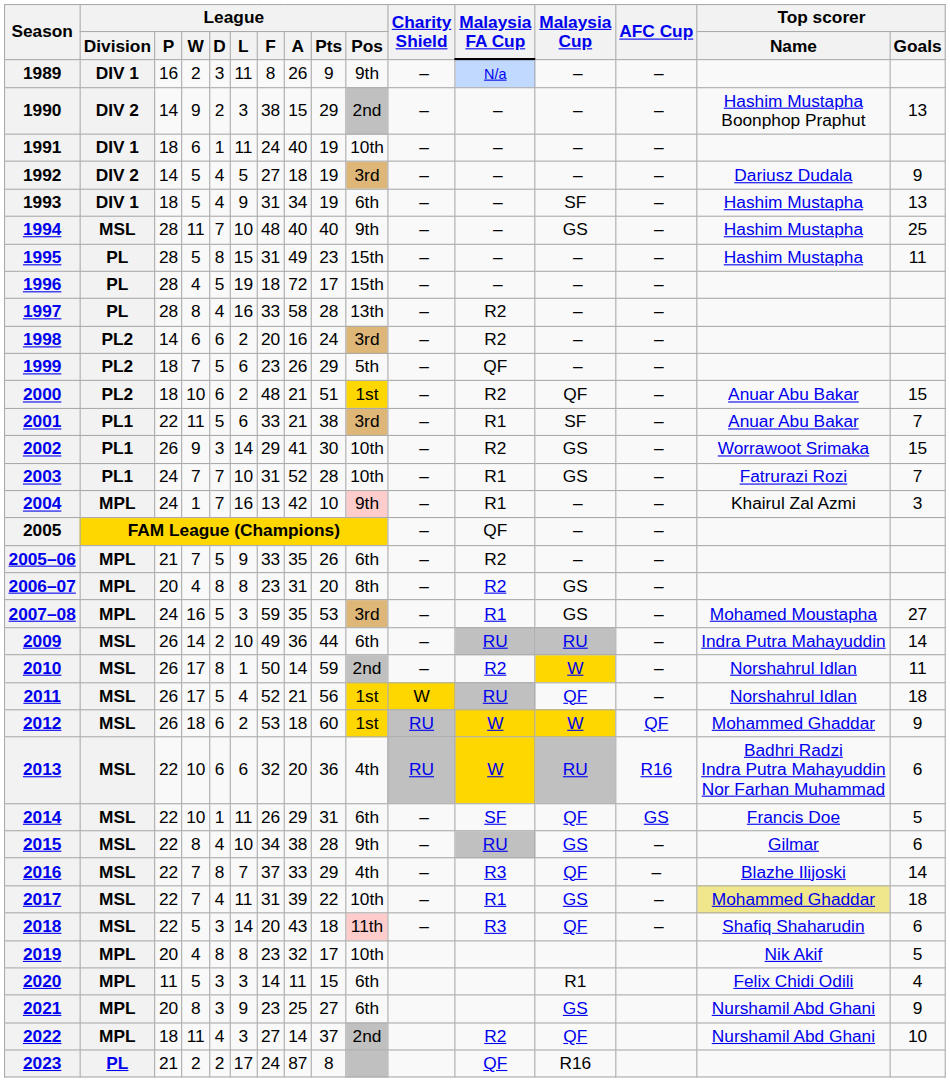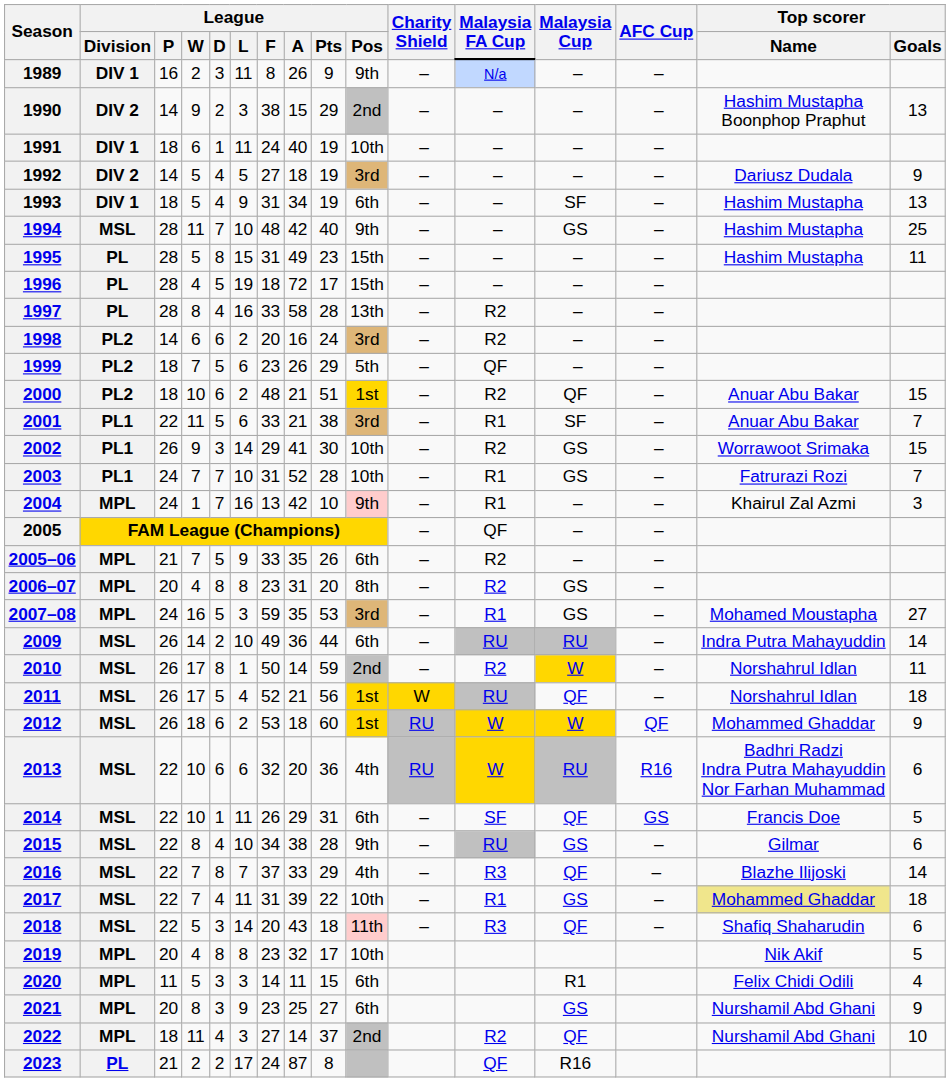 <table class="wikitable" style="text-align: center">
 <tr>
 <th rowspan="2">Season</th>
 <th colspan="9">League</th>
 <th rowspan=2><a href='#'>Charity<br> Shield</a></th>
 <th rowspan=2><a href='#'>Malaysia<br> FA Cup</a></th>
 <th rowspan=2><a href='#'>Malaysia<br> Cup</a></th>
 <th rowspan=2><a href='#'>AFC Cup</a></th>
 <th colspan=2>Top scorer</th>
 </tr>
 <tr>
 <th>Division</th>
 <th>P</th>
 <th>W</th>
 <th>D</th>
 <th>L</th>
 <th>F</th>
 <th>A</th>
 <th>Pts</th>
 <th>Pos</th>
 <th>Name</th>
 <th>Goals</th>
 </tr>
 <tr>
 <th>1989</th>
 <th>DIV 1</th>
 <td>16</td>
 <td>2</td>
 <td>3</td>
 <td>11</td>
 <td>8</td>
 <td>26</td>
 <td>9</td>
 <td>9th</td>
 <td> –</td>
 <td style="background:#c1d8ff; border-top:2px solid black;"><small><a href='#'>N/a</a></small></td>
 <td> –</td>
 <td> –</td>
 <td></td>
 <td></td>
 </tr>
 <tr>
 <th>1990</th>
 <th>DIV 2</th>
 <td>14</td>
 <td>9</td>
 <td>2</td>
 <td>3</td>
 <td>38</td>
 <td>15</td>
 <td>29</td>
 <td style="background:silver;">2nd</td>
 <td> –</td>
 <td> –</td>
 <td> –</td>
 <td> –</td>
 <td><a href='#'>Hashim Mustapha</a><br>Boonphop Praphut</td>
 <td>13</td>
 </tr>
 <tr>
 <th>1991</th>
 <th>DIV 1</th>
 <td>18</td>
 <td>6</td>
 <td>1</td>
 <td>11</td>
 <td>24</td>
 <td>40</td>
 <td>19</td>
 <td>10th</td>
 <td> –</td>
 <td> –</td>
 <td> –</td>
 <td> –</td>
 <td></td>
 <td></td>
 </tr>
 <tr>
 <th>1992</th>
 <th>DIV 2</th>
 <td>14</td>
 <td>5</td>
 <td>4</td>
 <td>5</td>
 <td>27</td>
 <td>18</td>
 <td>19</td>
 <td style="background:#deb678;">3rd</td>
 <td> –</td>
 <td> –</td>
 <td> –</td>
 <td> –</td>
 <td><a href='#'>Dariusz Dudala</a></td>
 <td>9</td>
 </tr>
 <tr>
 <th>1993</th>
 <th>DIV 1</th>
 <td>18</td>
 <td>5</td>
 <td>4</td>
 <td>9</td>
 <td>31</td>
 <td>34</td>
 <td>19</td>
 <td>6th</td>
 <td> –</td>
 <td> –</td>
 <td>SF</td>
 <td> –</td>
 <td><a href='#'>Hashim Mustapha</a></td>
 <td>13</td>
 </tr>
 <tr>
 <th><a href='#'>1994</a></th>
 <th>MSL</th>
 <td>28</td>
 <td>11</td>
 <td>7</td>
 <td>10</td>
 <td>48</td>
-<td>40</td>
+<td>42</td>
 <td>40</td>
 <td>9th</td>
 <td> –</td>
 <td> –</td>
 <td>GS</td>
 <td> –</td>
 <td><a href='#'>Hashim Mustapha</a></td>
 <td>25</td>
 </tr>
 <tr>
 <th><a href='#'>1995</a></th>
 <th>PL</th>
 <td>28</td>
 <td>5</td>
 <td>8</td>
 <td>15</td>
 <td>31</td>
 <td>49</td>
 <td>23</td>
 <td>15th</td>
 <td> –</td>
 <td> –</td>
 <td> –</td>
 <td> –</td>
 <td><a href='#'>Hashim Mustapha</a></td>
 <td>11</td>
 </tr>
 <tr>
 <th><a href='#'>1996</a></th>
 <th>PL</th>
 <td>28</td>
 <td>4</td>
 <td>5</td>
 <td>19</td>
 <td>18</td>
 <td>72</td>
 <td>17</td>
 <td>15th</td>
 <td> –</td>
 <td> –</td>
 <td> –</td>
 <td> –</td>
 <td></td>
 <td></td>
 </tr>
 <tr>
 <th><a href='#'>1997</a></th>
 <th>PL</th>
 <td>28</td>
 <td>8</td>
 <td>4</td>
 <td>16</td>
 <td>33</td>
 <td>58</td>
 <td>28</td>
 <td>13th</td>
 <td> –</td>
 <td>R2</td>
 <td> –</td>
 <td> –</td>
 <td></td>
 <td></td>
 </tr>
 <tr>
 <th><a href='#'>1998</a></th>
 <th>PL2</th>
 <td>14</td>
 <td>6</td>
 <td>6</td>
 <td>2</td>
 <td>20</td>
 <td>16</td>
 <td>24</td>
 <td style="background:#deb678;">3rd</td>
 <td> –</td>
 <td>R2</td>
 <td> –</td>
 <td> –</td>
 <td></td>
 <td></td>
 </tr>
 <tr>
 <th><a href='#'>1999</a></th>
 <th>PL2</th>
 <td>18</td>
 <td>7</td>
 <td>5</td>
 <td>6</td>
 <td>23</td>
 <td>26</td>
 <td>29</td>
 <td>5th</td>
 <td> –</td>
 <td>QF</td>
 <td> –</td>
 <td> –</td>
 <td></td>
 <td></td>
 </tr>
 <tr>
 <th><a href='#'>2000</a></th>
 <th>PL2</th>
 <td>18</td>
 <td>10</td>
 <td>6</td>
 <td>2</td>
 <td>48</td>
 <td>21</td>
 <td>51</td>
 <td style="background:Gold;">1st</td>
 <td> –</td>
 <td>R2</td>
 <td>QF</td>
 <td> –</td>
 <td><a href='#'>Anuar Abu Bakar</a></td>
 <td>15</td>
 </tr>
 <tr>
 <th><a href='#'>2001</a></th>
 <th>PL1</th>
 <td>22</td>
 <td>11</td>
 <td>5</td>
 <td>6</td>
 <td>33</td>
 <td>21</td>
 <td>38</td>
 <td style="background:#deb678;">3rd</td>
 <td> –</td>
 <td>R1</td>
 <td>SF</td>
 <td> –</td>
 <td><a href='#'>Anuar Abu Bakar</a></td>
 <td>7</td>
 </tr>
 <tr>
 <th><a href='#'>2002</a></th>
 <th>PL1</th>
 <td>26</td>
 <td>9</td>
 <td>3</td>
 <td>14</td>
 <td>29</td>
 <td>41</td>
 <td>30</td>
 <td>10th</td>
 <td> –</td>
 <td>R2</td>
 <td>GS</td>
 <td> –</td>
 <td><a href='#'>Worrawoot Srimaka</a></td>
 <td>15</td>
 </tr>
 <tr>
 <th><a href='#'>2003</a></th>
 <th>PL1</th>
 <td>24</td>
 <td>7</td>
 <td>7</td>
 <td>10</td>
 <td>31</td>
 <td>52</td>
 <td>28</td>
 <td>10th</td>
 <td> –</td>
 <td>R1</td>
 <td>GS</td>
 <td> –</td>
 <td><a href='#'>Fatrurazi Rozi</a></td>
 <td>7</td>
 </tr>
 <tr>
 <th><a href='#'>2004</a></th>
 <th>MPL</th>
 <td>24</td>
 <td>1</td>
 <td>7</td>
 <td>16</td>
 <td>13</td>
 <td>42</td>
 <td>10</td>
 <td style="background:#fcc;">9th</td>
 <td> –</td>
 <td>R1</td>
 <td> –</td>
 <td> –</td>
 <td>Khairul Zal Azmi</td>
 <td>3</td>
 </tr>
 <tr>
 <th>2005</th>
 <td colspan="9" style="background:gold;"><strong>FAM League (Champions)</strong></td>
 <td> –</td>
 <td>QF</td>
 <td> –</td>
 <td> –</td>
 <td></td>
 <td></td>
 </tr>
 <tr>
 <th><a href='#'>2005–06</a></th>
 <th>MPL</th>
 <td>21</td>
 <td>7</td>
 <td>5</td>
 <td>9</td>
 <td>33</td>
 <td>35</td>
 <td>26</td>
 <td>6th</td>
 <td> –</td>
 <td>R2</td>
 <td> –</td>
 <td> –</td>
 <td></td>
 <td></td>
 </tr>
 <tr>
 <th><a href='#'>2006–07</a></th>
 <th>MPL</th>
 <td>20</td>
 <td>4</td>
 <td>8</td>
 <td>8</td>
 <td>23</td>
 <td>31</td>
 <td>20</td>
 <td>8th</td>
 <td> –</td>
 <td><a href='#'>R2</a></td>
 <td>GS</td>
 <td> –</td>
 <td></td>
 <td></td>
 </tr>
 <tr>
 <th><a href='#'>2007–08</a></th>
 <th>MPL</th>
 <td>24</td>
 <td>16</td>
 <td>5</td>
 <td>3</td>
 <td>59</td>
 <td>35</td>
 <td>53</td>
 <td style="background:#deb678;">3rd</td>
 <td> –</td>
 <td><a href='#'>R1</a></td>
 <td>GS</td>
 <td> –</td>
 <td><a href='#'>Mohamed Moustapha</a></td>
 <td>27</td>
 </tr>
 <tr>
 <th><a href='#'>2009</a></th>
 <th>MSL</th>
 <td>26</td>
 <td>14</td>
 <td>2</td>
 <td>10</td>
 <td>49</td>
 <td>36</td>
 <td>44</td>
 <td>6th</td>
 <td> –</td>
 <td style="background:silver;"><a href='#'>RU</a></td>
 <td style="background:silver;"><a href='#'>RU</a></td>
 <td> –</td>
 <td><a href='#'>Indra Putra Mahayuddin</a></td>
 <td>14</td>
 </tr>
 <tr>
 <th><a href='#'>2010</a></th>
 <th>MSL</th>
 <td>26</td>
 <td>17</td>
 <td>8</td>
 <td>1</td>
 <td>50</td>
 <td>14</td>
 <td>59</td>
 <td style="background:silver;">2nd</td>
 <td> –</td>
 <td><a href='#'>R2</a></td>
 <td style="background:gold;"><a href='#'>W</a></td>
 <td> –</td>
 <td><a href='#'>Norshahrul Idlan</a></td>
 <td>11</td>
 </tr>
 <tr>
 <th><a href='#'>2011</a></th>
 <th>MSL</th>
 <td>26</td>
 <td>17</td>
 <td>5</td>
 <td>4</td>
 <td>52</td>
 <td>21</td>
 <td>56</td>
 <td style="background:gold;">1st</td>
 <td style="background:gold;">W</td>
 <td style="background:silver;"><a href='#'>RU</a></td>
 <td><a href='#'>QF</a></td>
 <td> –</td>
 <td><a href='#'>Norshahrul Idlan</a></td>
 <td>18</td>
 </tr>
 <tr>
 <th><a href='#'>2012</a></th>
 <th>MSL</th>
 <td>26</td>
 <td>18</td>
 <td>6</td>
 <td>2</td>
 <td>53</td>
 <td>18</td>
 <td>60</td>
 <td style="background:gold;">1st</td>
 <td style="background:silver;"><a href='#'>RU</a></td>
 <td style="background:gold;"><a href='#'>W</a></td>
 <td style="background:gold;"><a href='#'>W</a></td>
 <td><a href='#'>QF</a></td>
 <td><a href='#'>Mohammed Ghaddar</a></td>
 <td>9</td>
 </tr>
 <tr>
 <th><a href='#'>2013</a></th>
 <th>MSL</th>
 <td>22</td>
 <td>10</td>
 <td>6</td>
 <td>6</td>
 <td>32</td>
 <td>20</td>
 <td>36</td>
 <td>4th</td>
 <td style="background:silver;"><a href='#'>RU</a></td>
 <td style="background:gold;"><a href='#'>W</a></td>
 <td style="background:silver;"><a href='#'>RU</a></td>
 <td><a href='#'>R16</a></td>
 <td><a href='#'>Badhri Radzi</a><br> <a href='#'>Indra Putra Mahayuddin</a><br> <a href='#'>Nor Farhan Muhammad</a></td>
 <td>6</td>
 </tr>
 <tr>
 <th><a href='#'>2014</a></th>
 <th>MSL</th>
 <td>22</td>
 <td>10</td>
 <td>1</td>
 <td>11</td>
 <td>26</td>
 <td>29</td>
 <td>31</td>
 <td>6th</td>
 <td> –</td>
 <td><a href='#'>SF</a></td>
 <td><a href='#'>QF</a></td>
 <td><a href='#'>GS</a></td>
 <td><a href='#'>Francis Doe</a></td>
 <td>5</td>
 </tr>
 <tr>
 <th><a href='#'>2015</a></th>
 <th>MSL</th>
 <td>22</td>
 <td>8</td>
 <td>4</td>
 <td>10</td>
 <td>34</td>
 <td>38</td>
 <td>28</td>
 <td>9th</td>
 <td> –</td>
 <td style="background:silver;"><a href='#'>RU</a></td>
 <td><a href='#'>GS</a></td>
 <td> –</td>
 <td><a href='#'>Gilmar</a></td>
 <td>6</td>
 </tr>
 <tr>
 <th><a href='#'>2016</a></th>
 <th>MSL</th>
 <td>22</td>
 <td>7</td>
 <td>8</td>
 <td>7</td>
 <td>37</td>
 <td>33</td>
 <td>29</td>
 <td>4th</td>
 <td> –</td>
 <td><a href='#'>R3</a></td>
 <td><a href='#'>QF</a></td>
 <td>–</td>
 <td><a href='#'>Blazhe Ilijoski</a></td>
 <td>14</td>
 </tr>
 <tr>
 <th><a href='#'>2017</a></th>
 <th>MSL</th>
 <td>22</td>
 <td>7</td>
 <td>4</td>
 <td>11</td>
 <td>31</td>
 <td>39</td>
 <td>22</td>
 <td>10th</td>
 <td> –</td>
 <td><a href='#'>R1</a></td>
 <td><a href='#'>GS</a></td>
 <td> –</td>
 <td style="background: khaki;"><a href='#'>Mohammed Ghaddar</a></td>
 <td>18</td>
 </tr>
 <tr>
 <th><a href='#'>2018</a></th>
 <th>MSL</th>
 <td>22</td>
 <td>5</td>
 <td>3</td>
 <td>14</td>
 <td>20</td>
 <td>43</td>
 <td>18</td>
 <td style="background:#fcc;">11th</td>
 <td> –</td>
 <td><a href='#'>R3</a></td>
 <td><a href='#'>QF</a></td>
 <td> –</td>
 <td><a href='#'>Shafiq Shaharudin</a></td>
 <td>6</td>
 </tr>
 <tr>
 <th><a href='#'>2019</a></th>
 <th>MPL</th>
 <td>20</td>
 <td>4</td>
 <td>8</td>
 <td>8</td>
 <td>23</td>
 <td>32</td>
 <td>17</td>
 <td>10th</td>
 <td></td>
 <td></td>
 <td></td>
 <td></td>
 <td><a href='#'>Nik Akif</a></td>
 <td>5</td>
 </tr>
 <tr>
 <th><a href='#'>2020</a></th>
 <th>MPL</th>
 <td>11</td>
 <td>5</td>
 <td>3</td>
 <td>3</td>
 <td>14</td>
 <td>11</td>
 <td>15</td>
 <td>6th</td>
 <td></td>
 <td></td>
 <td>R1</td>
 <td></td>
 <td><a href='#'>Felix Chidi Odili</a></td>
 <td>4</td>
 </tr>
 <tr>
 <th><a href='#'>2021</a></th>
 <th>MPL</th>
 <td>20</td>
 <td>8</td>
 <td>3</td>
 <td>9</td>
 <td>23</td>
 <td>25</td>
 <td>27</td>
 <td>6th</td>
 <td></td>
 <td></td>
 <td><a href='#'>GS</a></td>
 <td></td>
 <td><a href='#'>Nurshamil Abd Ghani</a></td>
 <td>9</td>
 </tr>
 <tr>
 <th><a href='#'>2022</a></th>
 <th>MPL</th>
 <td>18</td>
 <td>11</td>
 <td>4</td>
 <td>3</td>
 <td>27</td>
 <td>14</td>
 <td>37</td>
 <td style="background:silver;">2nd</td>
 <td></td>
 <td><a href='#'>R2</a></td>
 <td><a href='#'>QF</a></td>
 <td></td>
 <td><a href='#'>Nurshamil Abd Ghani</a></td>
 <td>10</td>
 </tr>
 <tr>
 <th><a href='#'>2023</a></th>
 <th><a href='#'>PL</a></th>
 <td>21</td>
 <td>2</td>
 <td>2</td>
 <td>17</td>
 <td>24</td>
 <td>87</td>
 <td>8</td>
 <td style="background:silver;"></td>
 <td></td>
 <td><a href='#'>QF</a></td>
 <td>R16</td>
 <td></td>
 <td></td>
 <td></td>
 </tr>
 </table>
